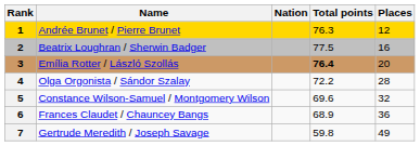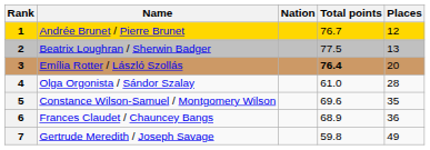 <table class=wikitable>
 <tr>
 <th>Rank</th>
 <th>Name</th>
 <th>Nation</th>
 <th>Total points</th>
 <th>Places</th>
 </tr>
 <tr bgcolor=gold>
 <td align=center><strong>1</strong></td>
 <td><a href='#'>Andrée Brunet</a> / <a href='#'>Pierre Brunet</a></td>
 <td></td>
-<td>76.3</td>
+<td>76.7</td>
 <td>12</td>
 </tr>
 <tr bgcolor=silver>
 <td align=center><strong>2</strong></td>
 <td><a href='#'>Beatrix Loughran</a> / <a href='#'>Sherwin Badger</a></td>
 <td></td>
 <td>77.5</td>
-<td>16</td>
+<td>13</td>
 </tr>
 <tr bgcolor=cc9966>
 <td align=center><strong>3</strong></td>
 <td><a href='#'>Emília Rotter</a> / <a href='#'>László Szollás</a></td>
 <td></td>
 <td><strong>76.4</strong></td>
 <td>20</td>
 </tr>
 <tr>
 <th>4</th>
 <td><a href='#'>Olga Orgonista</a> / <a href='#'>Sándor Szalay</a></td>
 <td></td>
-<td>72.2</td>
+<td>61.0</td>
 <td>28</td>
 </tr>
 <tr>
 <th>5</th>
 <td><a href='#'>Constance Wilson-Samuel</a> / <a href='#'>Montgomery Wilson</a></td>
 <td></td>
 <td>69.6</td>
-<td>32</td>
+<td>35</td>
 </tr>
 <tr>
 <th>6</th>
 <td><a href='#'>Frances Claudet</a> / <a href='#'>Chauncey Bangs</a></td>
 <td></td>
 <td>68.9</td>
 <td>36</td>
 </tr>
 <tr>
 <th>7</th>
 <td><a href='#'>Gertrude Meredith</a> / <a href='#'>Joseph Savage</a></td>
 <td></td>
 <td>59.8</td>
 <td>49</td>
 </tr>
 </table>
